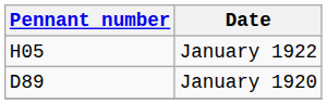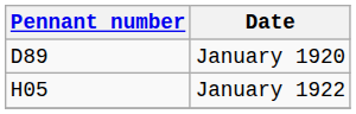 <table class="wikitable" style="text-align:left">
 <tr>
 <th scope="col"><a href='#'>Pennant number</a></th>
 <th>Date</th>
 </tr>
 <tr>
+<td scope="row">D89</td>
+<td>January 1920</td>
+</tr>
+<tr>
 <td scope="row">H05</td>
 <td>January 1922</td>
 </tr>
 <tr>
-<td scope="row">D89</td>
-<td>January 1920</td>
-</tr>
-<tr>
 </tr>
 </table>
